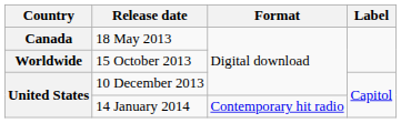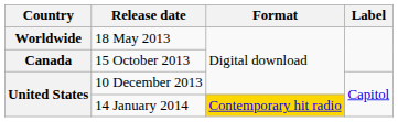 <table class="wikitable plainrowheaders">
 <tr>
 <th scope="col">Country</th>
 <th scope="col">Release date</th>
 <th scope="col">Format</th>
 <th scope="col">Label</th>
 </tr>
 <tr>
-<th scope="row">Canada</th>
+<th scope="row">Worldwide</th>
 <td>18 May 2013</td>
 <td rowspan="3">Digital download</td>
 <td rowspan="2"></td>
 </tr>
 <tr>
-<th scope="row">Worldwide</th>
+<th scope="row">Canada</th>
 <td>15 October 2013</td>
 </tr>
 <tr>
 <th scope="row" rowspan=2>United States</th>
 <td>10 December 2013</td>
 <td rowspan="2"><a href='#'>Capitol</a></td>
 </tr>
 <tr>
 <td>14 January 2014</td>
-<td><a href='#'>Contemporary hit radio</a></td>
+<td style="background: gold;"><a href='#'>Contemporary hit radio</a></td>
 </tr>
 </table>
